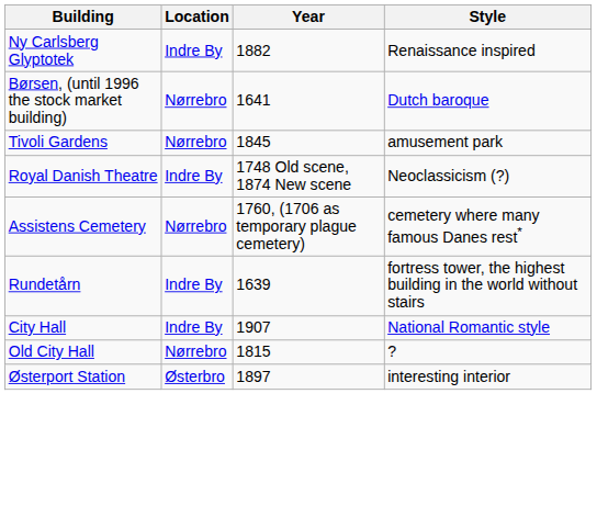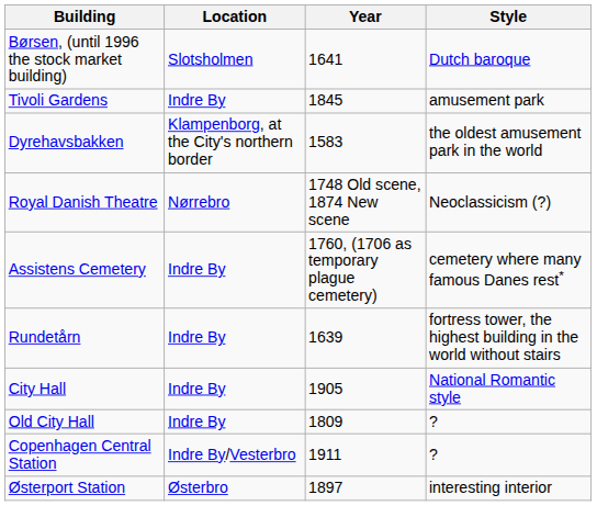 <table class="wikitable" border="1">
 <tr>
 <th header 1>Building</th>
 <th header 2>Location</th>
 <th header 3>Year</th>
 <th header 4>Style</th>
 </tr>
 <tr>
-<td row 1, cell 1><a href='#'>Ny Carlsberg Glyptotek</a></td>
-<td row 1, cell 2><a href='#'>Indre By</a></td>
-<td row 1, cell 3>1882</td>
-<td row 1, cell 4>Renaissance inspired</td>
-</tr>
-<tr>
 <td row 2, cell 1><a href='#'>Børsen</a>, (until 1996 the stock market building)</td>
-<td row 6, cell 2><a href='#'>Nørrebro</a></td>
+<td row 2, cell 2><a href='#'>Slotsholmen</a></td>
 <td row 2, cell 3>1641</td>
 <td row 2, cell 4><a href='#'>Dutch baroque</a></td>
 </tr>
 <tr>
 <td row 3, cell 1><a href='#'>Tivoli Gardens</a></td>
-<td row 6, cell 2><a href='#'>Nørrebro</a></td>
+<td row 3, cell 2><a href='#'>Indre By</a></td>
 <td row 3, cell 3>1845</td>
 <td row 3, cell 4>amusement park</td>
 </tr>
 <tr>
+<td row 4, cell 1><a href='#'>Dyrehavsbakken</a></td>
+<td row 4, cell 2><a href='#'>Klampenborg</a>, at the City's northern border</td>
+<td row 4, cell 3>1583</td>
+<td row 4, cell 4>the oldest amusement park in the world</td>
+</tr>
+<tr>
 <td row 5, cell 1><a href='#'>Royal Danish Theatre</a></td>
-<td row 5, cell 2><a href='#'>Indre By</a></td>
+<td row 6, cell 2><a href='#'>Nørrebro</a></td>
 <td row 5, cell 3>1748 Old scene, 1874 New scene</td>
 <td row 5, cell 4>Neoclassicism (?)</td>
 </tr>
 <tr>
 <td row 6, cell 1><a href='#'>Assistens Cemetery</a></td>
-<td row 6, cell 2><a href='#'>Nørrebro</a></td>
+<td row 5, cell 2><a href='#'>Indre By</a></td>
 <td row 6, cell 3>1760, (1706 as temporary plague cemetery)</td>
 <td row 6, cell 4>cemetery where many famous Danes rest<sup>*</sup></td>
 </tr>
 <tr>
 <td row 7, cell 1><a href='#'>Rundetårn</a></td>
 <td row 7, cell 2><a href='#'>Indre By</a></td>
 <td row 7, cell 3>1639</td>
 <td row 7, cell 4>fortress tower, the highest building in the world without stairs</td>
 </tr>
 <tr>
 <td row 8, cell 1><a href='#'>City Hall</a></td>
 <td row 8, cell 2><a href='#'>Indre By</a></td>
-<td row 8, cell 3>1907</td>
+<td row 8, cell 3>1905</td>
 <td row 8, cell 4><a href='#'>National Romantic style</a></td>
 </tr>
 <tr>
 <td row 8, cell 1><a href='#'>Old City Hall</a></td>
-<td row 6, cell 2><a href='#'>Nørrebro</a></td>
-<td row 8, cell 3>1815</td>
+<td row 8, cell 2><a href='#'>Indre By</a></td>
+<td row 8, cell 3>1809</td>
 <td row 8, cell 4>?</td>
+</tr>
+<tr>
+<td row 9, cell 1><a href='#'>Copenhagen Central Station</a></td>
+<td row 9, cell 2><a href='#'>Indre By</a>/<a href='#'>Vesterbro</a></td>
+<td row 9, cell 3>1911</td>
+<td row 9, cell 4>?</td>
 </tr>
 <tr>
 <td row 10, cell 1><a href='#'>Østerport Station</a></td>
 <td row 10, cell 2><a href='#'>Østerbro</a></td>
 <td row 10, cell 3>1897</td>
 <td row 10, cell 4>interesting interior</td>
 </tr>
 </table>
